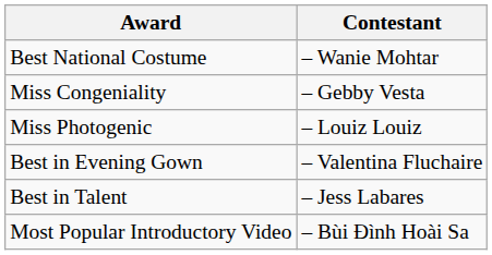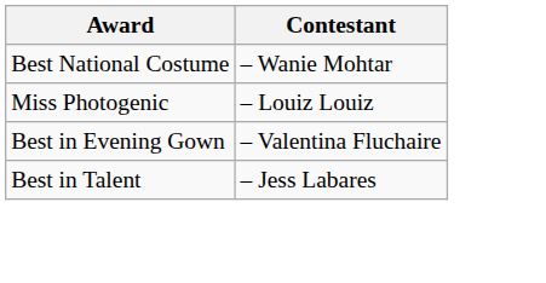 <table class="wikitable sortable" style="font-size:95%;">
 <tr>
 <th>Award</th>
 <th>Contestant</th>
 </tr>
 <tr>
 <td>Best National Costume</td>
 <td> – Wanie Mohtar</td>
-</tr>
-<tr>
-<td>Miss Congeniality</td>
-<td> – Gebby Vesta</td>
 </tr>
 <tr>
 <td>Miss Photogenic</td>
 <td> – Louiz Louiz</td>
 </tr>
 <tr>
 <td>Best in Evening Gown</td>
 <td> – Valentina Fluchaire</td>
 </tr>
 <tr>
 <td>Best in Talent</td>
 <td> – Jess Labares</td>
 </tr>
-<tr>
-<td>Most Popular Introductory Video</td>
-<td> – Bùi Đình Hoài Sa</td>
-</tr>
 </table>
